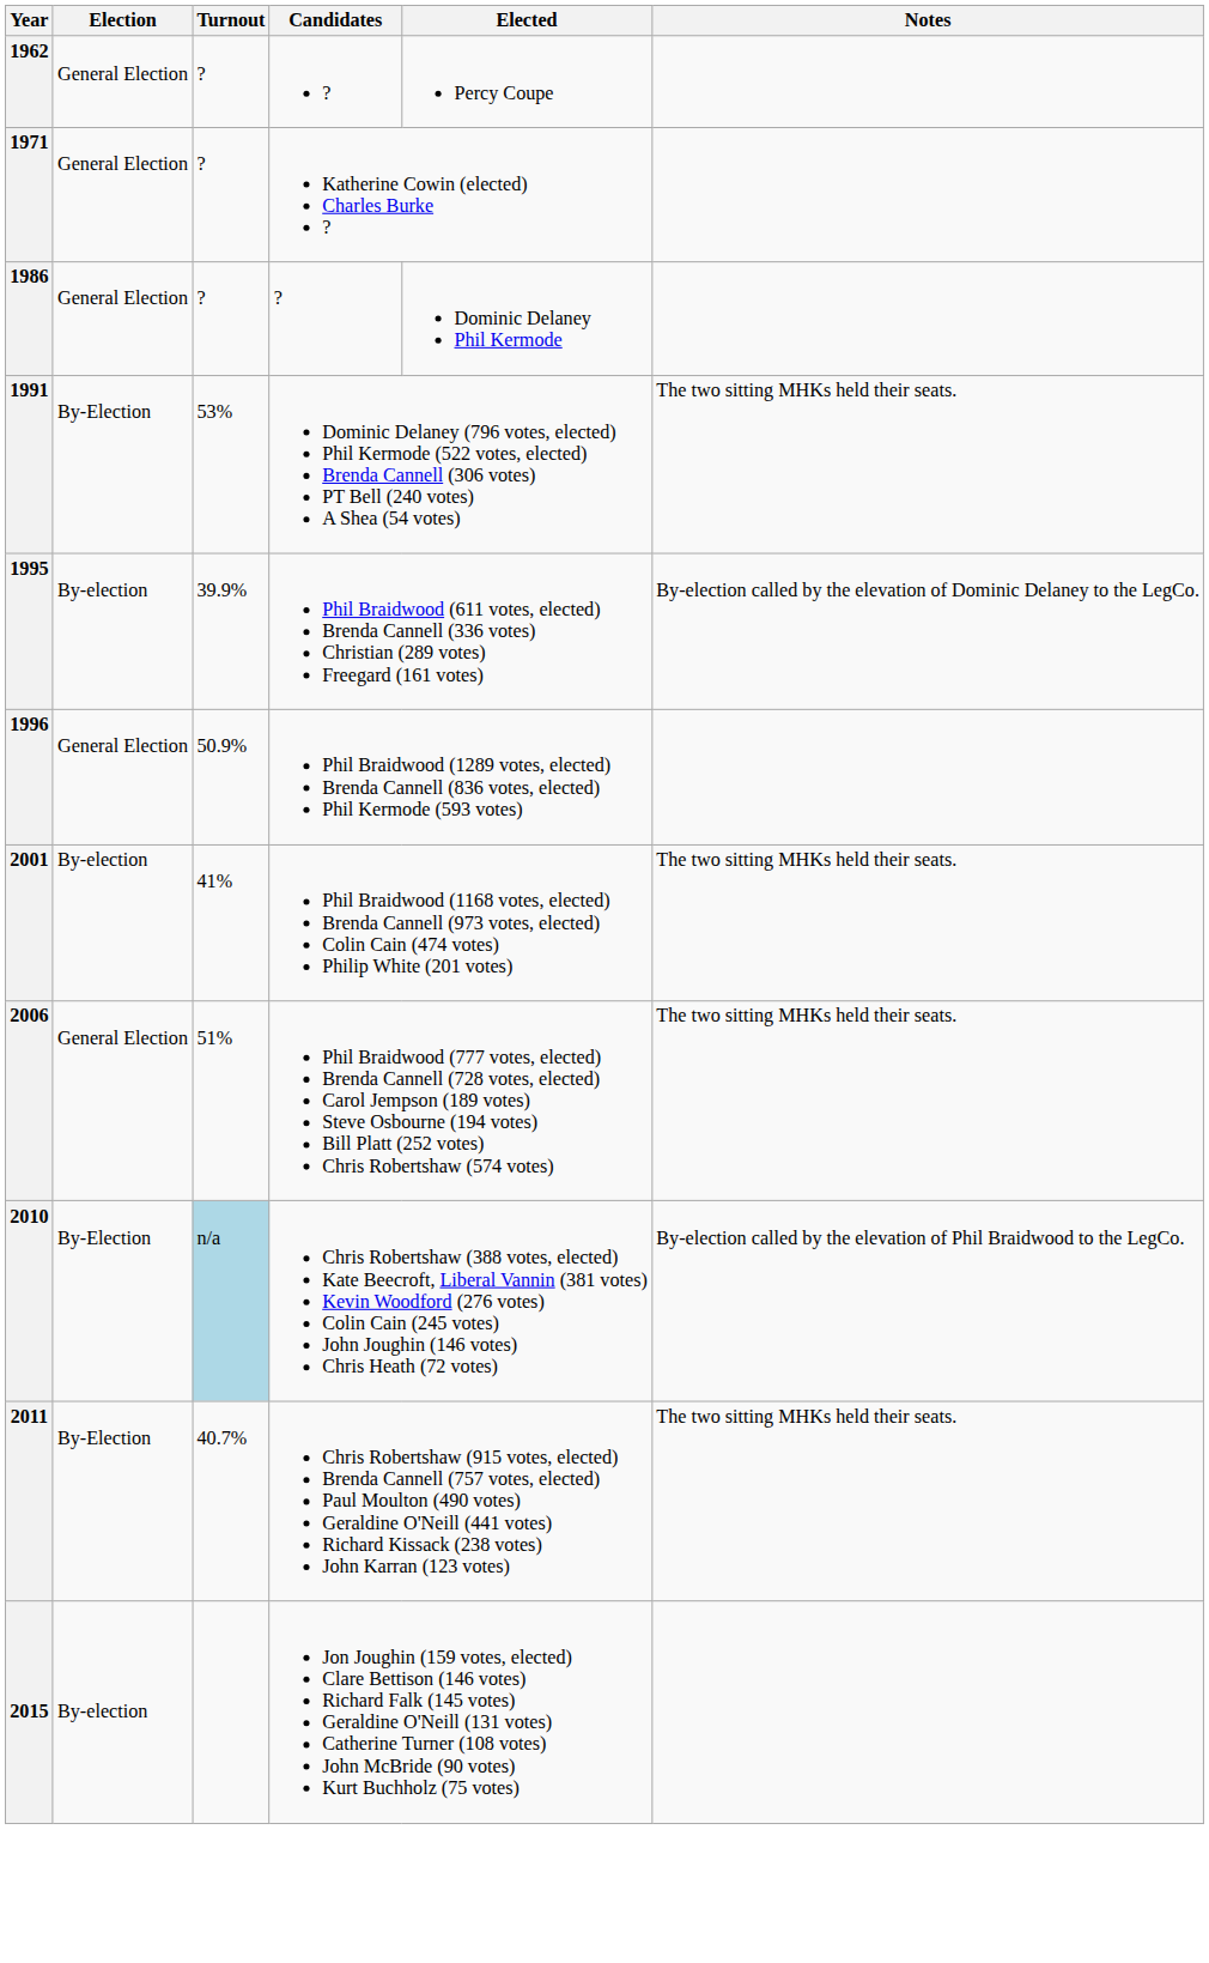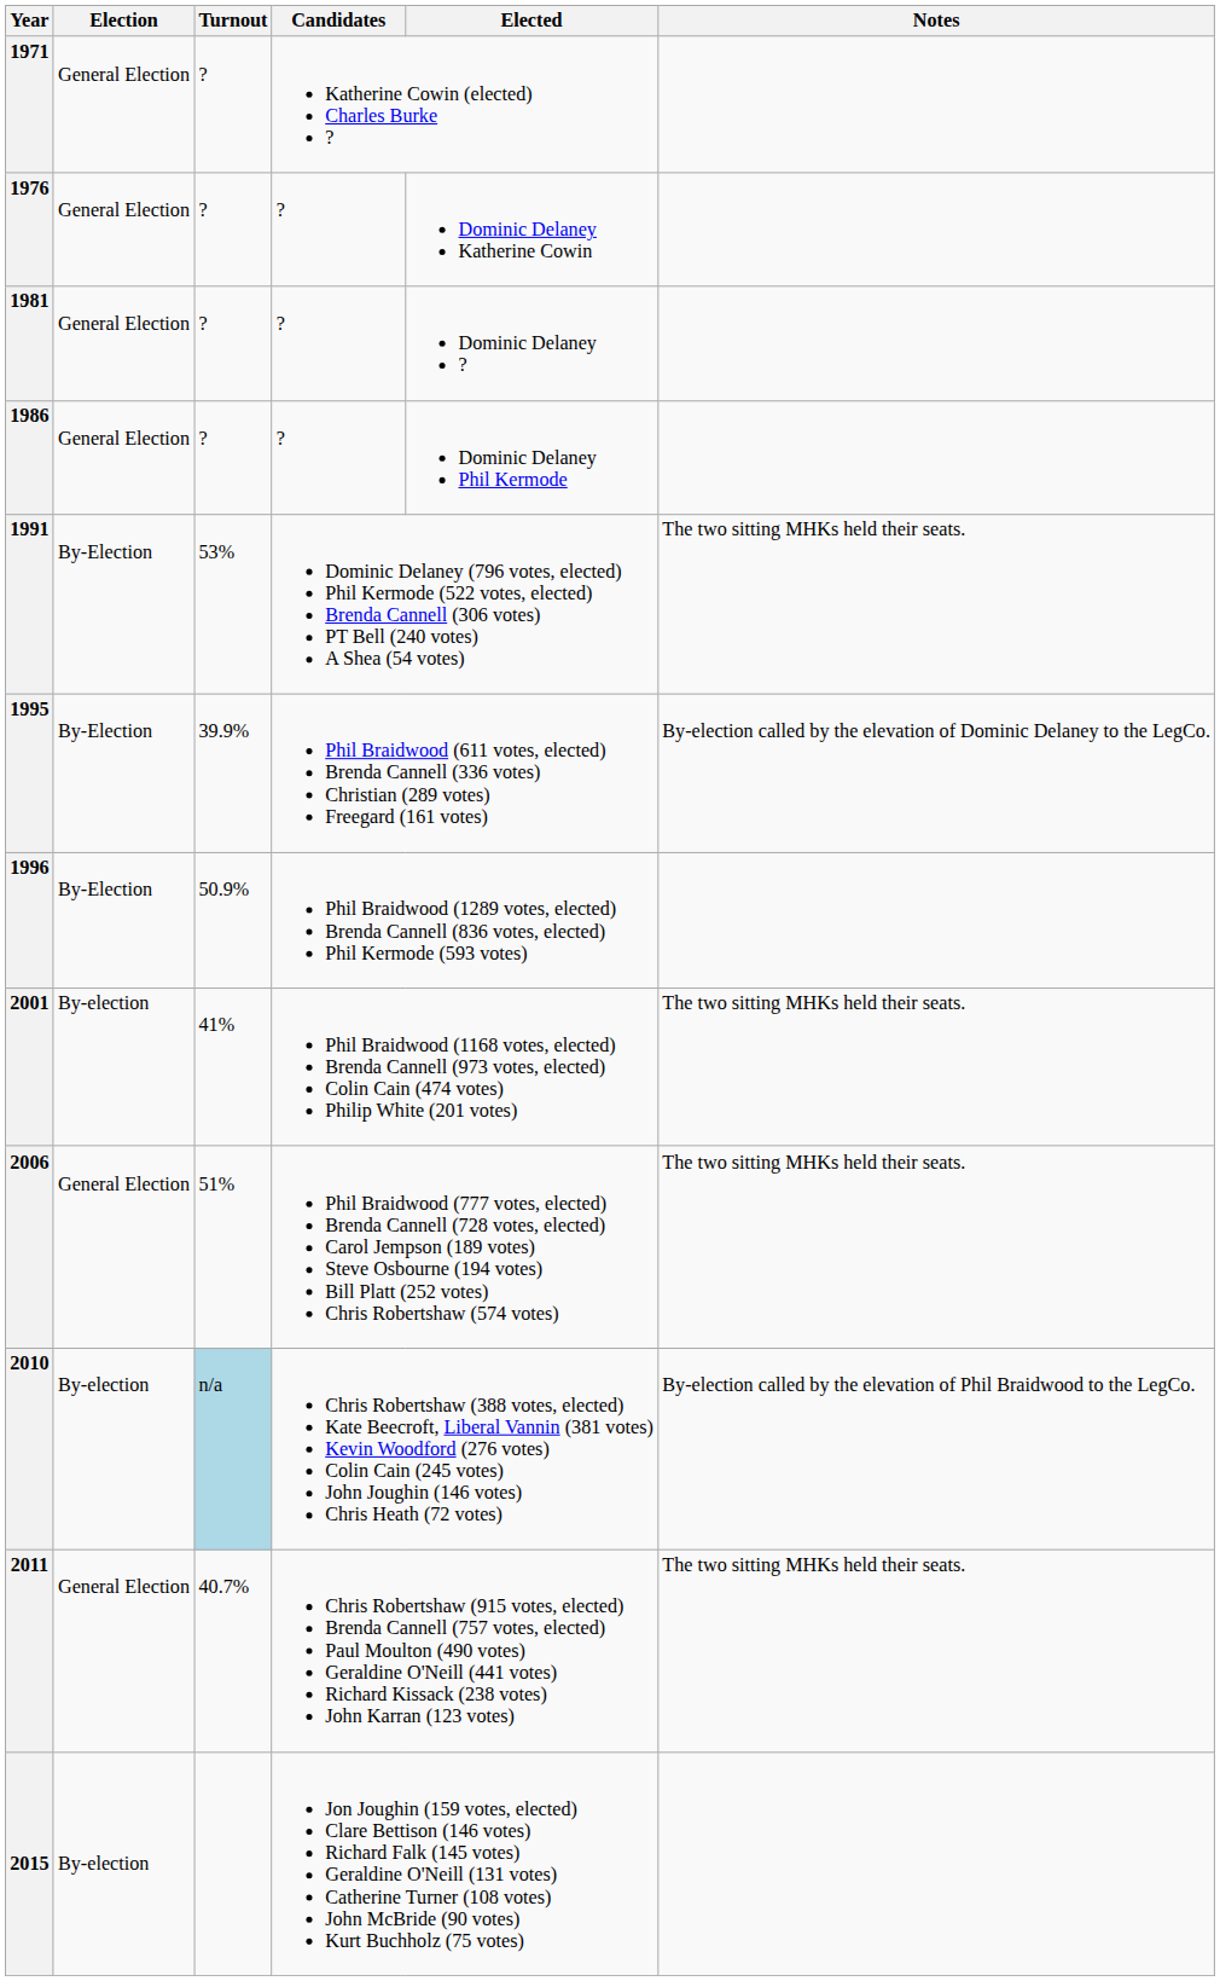 <table class="wikitable" border="1">
 <tr>
 <th>Year</th>
 <th>Election</th>
 <th>Turnout</th>
 <th>Candidates</th>
 <th>Elected</th>
 <th>Notes</th>
 </tr>
 <tr valign="top">
-<th>1962</th>
-<td><br>General Election</td>
-<td><br>?</td>
-<td><br><ul><li>?</li></ul></td>
-<td><br><ul><li>Percy Coupe</li></ul></td>
-<td></td>
-</tr>
-<tr valign="top">
 <th>1971</th>
 <td><br>General Election</td>
 <td><br>?</td>
 <td colspan="2"><br><ul><li>Katherine Cowin (elected)</li><li><a href='#'>Charles Burke</a></li><li>?</li></ul></td>
+<td></td>
+</tr>
+<tr valign="top">
+<th>1976</th>
+<td><br>General Election</td>
+<td><br>?</td>
+<td><br>?</td>
+<td><br><ul><li><a href='#'>Dominic Delaney</a></li><li>Katherine Cowin</li></ul></td>
+<td></td>
+</tr>
+<tr valign="top">
+<th>1981</th>
+<td><br>General Election</td>
+<td><br>?</td>
+<td><br>?</td>
+<td><br><ul><li>Dominic Delaney</li><li>?</li></ul></td>
 <td></td>
 </tr>
 <tr valign="top">
 <th>1986</th>
 <td><br>General Election</td>
 <td><br>?</td>
 <td><br>?</td>
 <td><br><ul><li>Dominic Delaney</li><li><a href='#'>Phil Kermode</a></li></ul></td>
 <td></td>
 </tr>
 <tr valign="top">
 <th>1991</th>
 <td><br>By-Election</td>
 <td><br>53%</td>
 <td colspan="2"><br><ul><li>Dominic Delaney (796 votes, elected)</li><li>Phil Kermode (522 votes, elected)</li><li><a href='#'>Brenda Cannell</a> (306 votes)</li><li>PT Bell (240 votes)</li><li>A Shea (54 votes)</li></ul></td>
 <td>The two sitting MHKs held their seats.</td>
 </tr>
 <tr valign="top">
 <th>1995</th>
-<td><br>By-election</td>
+<td><br>By-Election</td>
 <td><br>39.9%</td>
 <td colspan="2"><br><ul><li><a href='#'>Phil Braidwood</a> (611 votes, elected)</li><li>Brenda Cannell (336 votes)</li><li>Christian (289 votes)</li><li>Freegard (161 votes)</li></ul></td>
 <td><br>By-election called by the elevation of Dominic Delaney to the LegCo.</td>
 </tr>
 <tr valign="top">
 <th>1996</th>
-<td><br>General Election</td>
+<td><br>By-Election</td>
 <td><br>50.9%</td>
 <td colspan="2"><br><ul><li>Phil Braidwood (1289 votes, elected)</li><li>Brenda Cannell (836 votes, elected)</li><li>Phil Kermode (593 votes)</li></ul></td>
 <td></td>
 </tr>
 <tr valign="top">
 <th>2001</th>
 <td>By-election</td>
 <td><br>41%</td>
 <td colspan="2"><br><ul><li>Phil Braidwood (1168 votes, elected)</li><li>Brenda Cannell (973 votes, elected)</li><li>Colin Cain (474 votes)</li><li>Philip White (201 votes)</li></ul></td>
 <td>The two sitting MHKs held their seats.</td>
 </tr>
 <tr valign="top">
 <th>2006</th>
 <td><br>General Election</td>
 <td><br>51%</td>
 <td colspan="2"><br><ul><li>Phil Braidwood (777 votes, elected)</li><li>Brenda Cannell (728 votes, elected)</li><li>Carol Jempson (189 votes)</li><li>Steve Osbourne (194 votes)</li><li>Bill Platt (252 votes)</li><li>Chris Robertshaw (574 votes)</li></ul></td>
 <td>The two sitting MHKs held their seats.</td>
 </tr>
 <tr valign="top">
 <th>2010</th>
-<td><br>By-Election</td>
+<td><br>By-election</td>
 <td style="background: lightblue;"><br>n/a</td>
 <td colspan="2"><br><ul><li>Chris Robertshaw (388 votes, elected)</li><li>Kate Beecroft, <a href='#'>Liberal Vannin</a> (381 votes)</li><li><a href='#'>Kevin Woodford</a> (276 votes)</li><li>Colin Cain (245 votes)</li><li>John Joughin (146 votes)</li><li>Chris Heath (72 votes)</li></ul></td>
 <td><br>By-election called by the elevation of Phil Braidwood to the LegCo.</td>
 </tr>
 <tr valign="top">
 <th>2011</th>
-<td><br>By-Election</td>
+<td><br>General Election</td>
 <td><br>40.7%</td>
 <td colspan="2"><br><ul><li>Chris Robertshaw (915 votes, elected)</li><li>Brenda Cannell (757 votes, elected)</li><li>Paul Moulton (490 votes)</li><li>Geraldine O'Neill (441 votes)</li><li>Richard Kissack (238 votes)</li><li>John Karran (123 votes)</li></ul></td>
 <td>The two sitting MHKs held their seats.</td>
 </tr>
 <tr>
 <th>2015</th>
 <td>By-election</td>
 <td></td>
 <td colspan="2"><br><ul><li>Jon Joughin (159 votes, elected)</li><li>Clare Bettison (146 votes)</li><li>Richard Falk (145 votes)</li><li>Geraldine O'Neill (131 votes)</li><li>Catherine Turner (108 votes)</li><li>John McBride  (90 votes)</li><li>Kurt Buchholz (75 votes)</li></ul></td>
 <td></td>
 </tr>
 </table>
